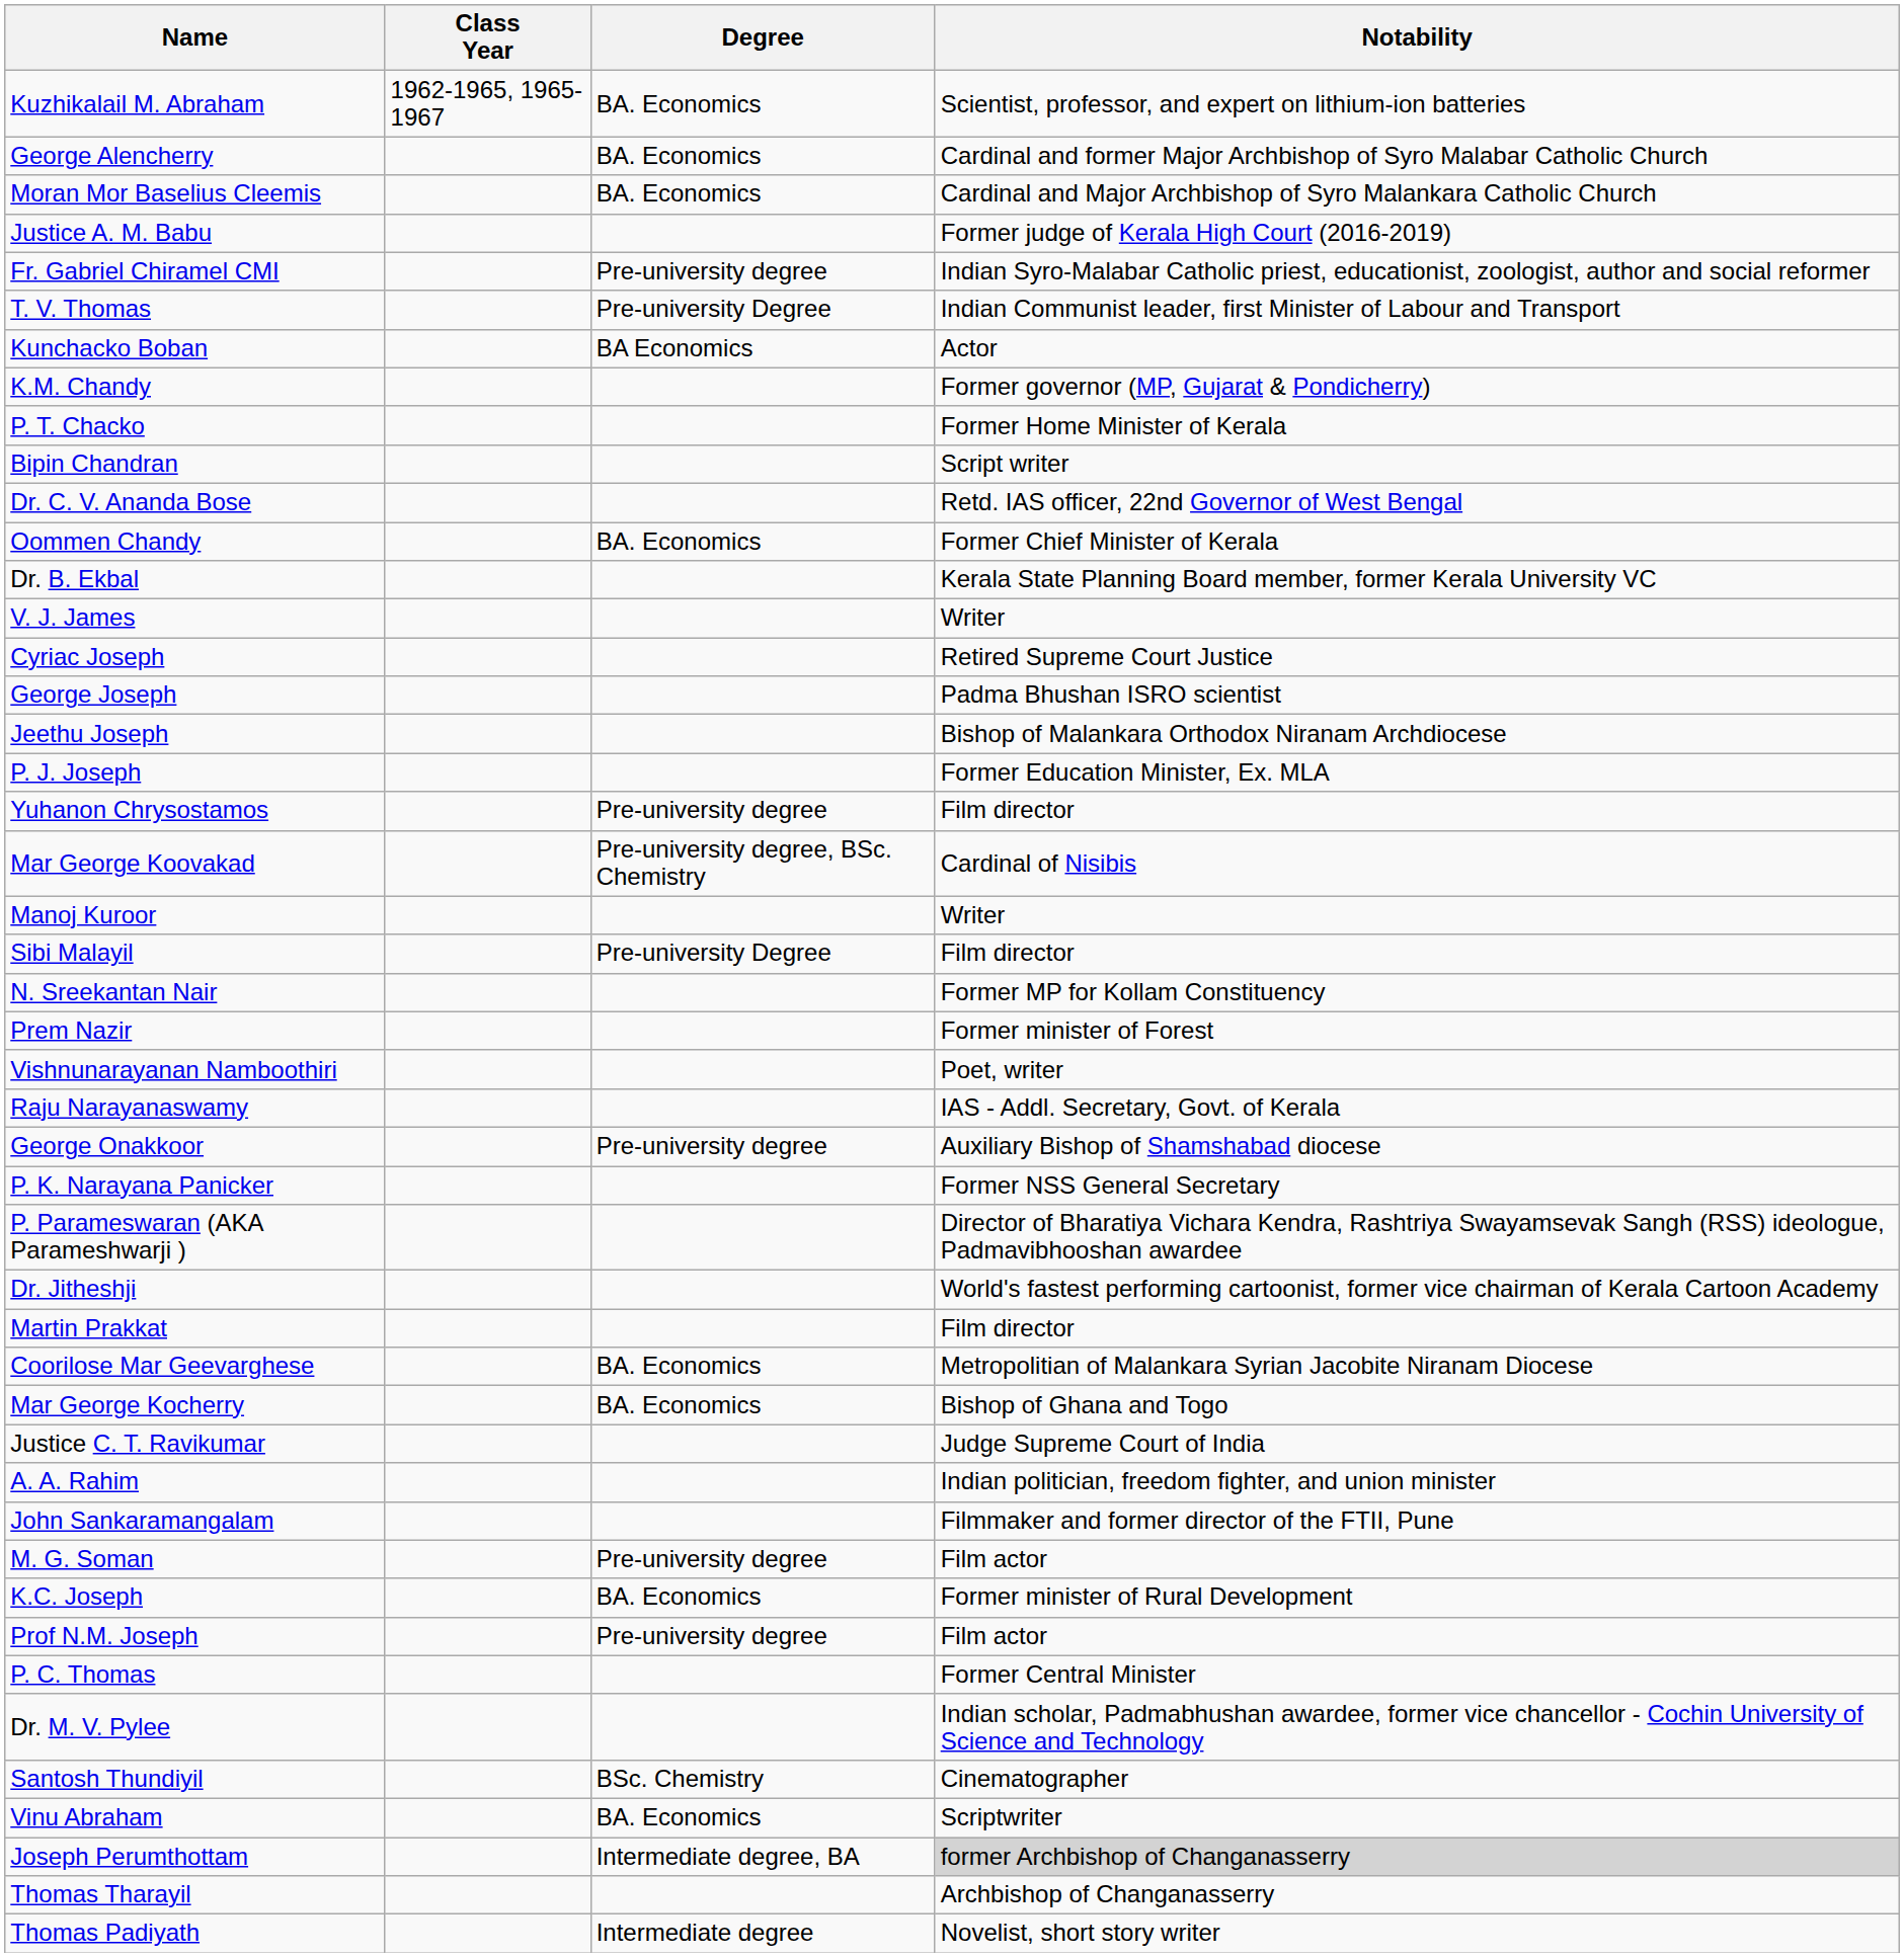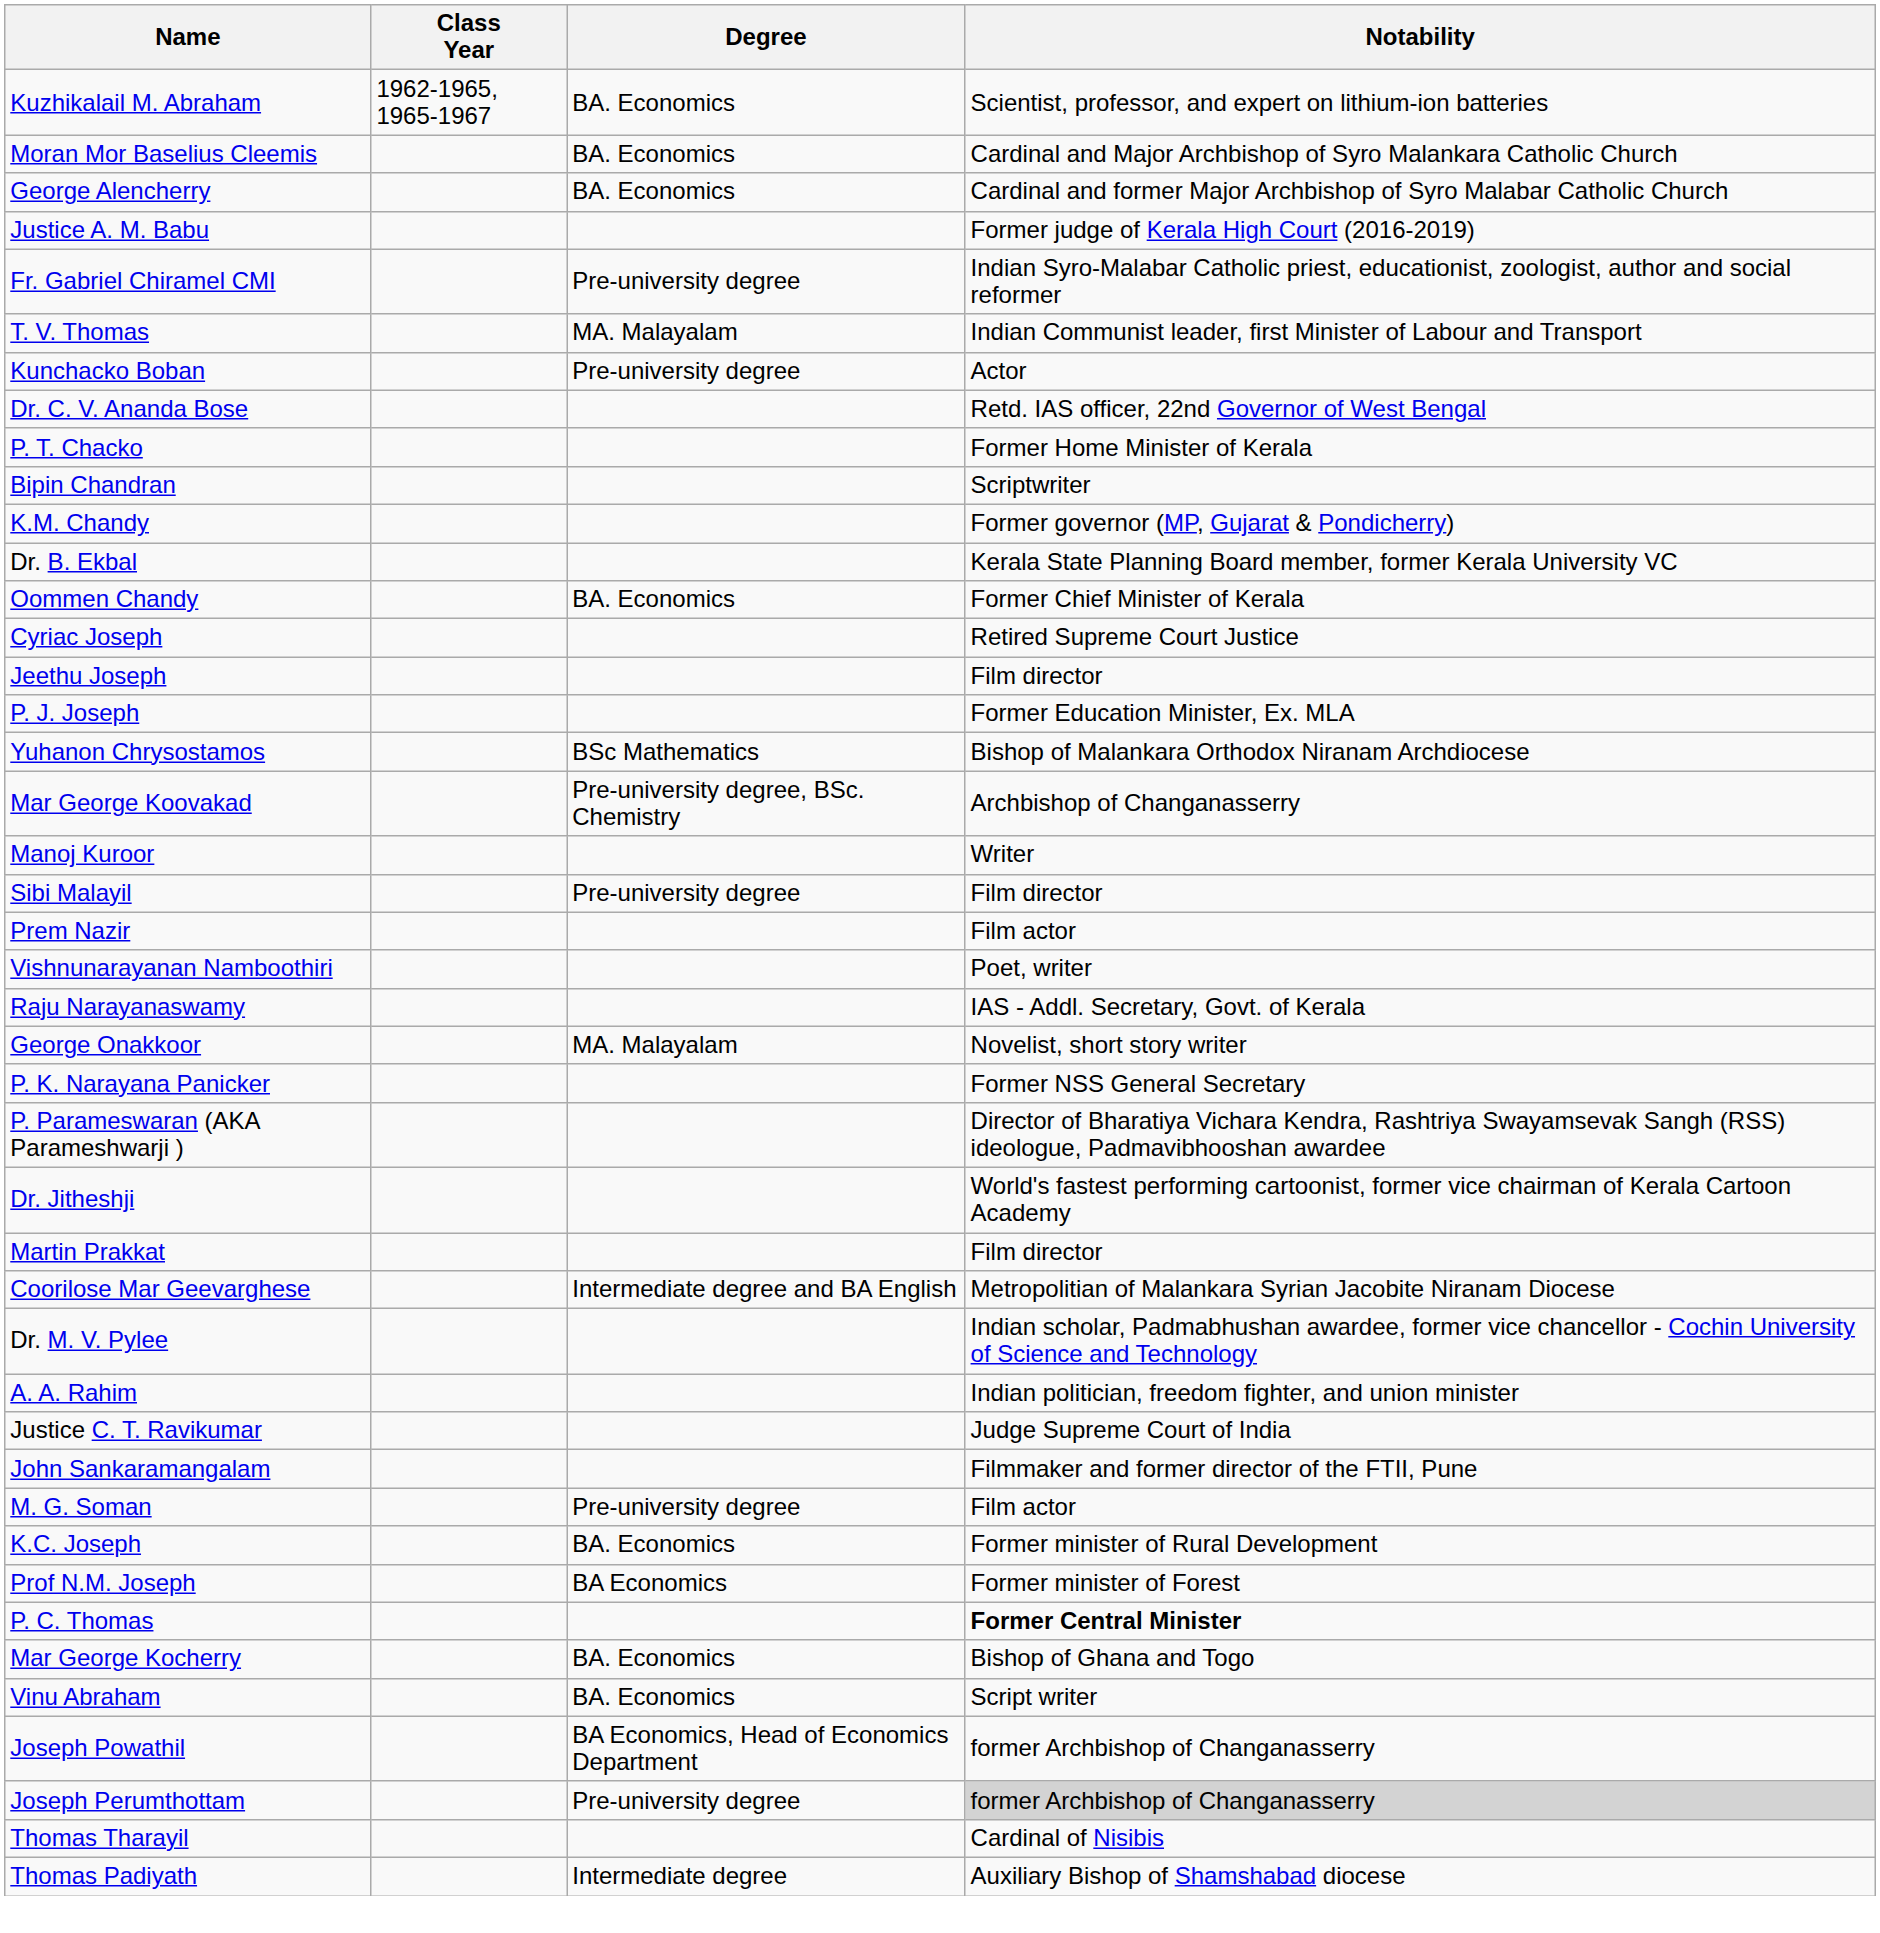 <table class="wikitable sortable">
 <tr>
 <th>Name</th>
 <th>Class<br>Year</th>
 <th>Degree</th>
 <th class="unsortable">Notability</th>
 </tr>
 <tr>
 <td><a href='#'>Kuzhikalail M. Abraham</a></td>
 <td>1962-1965, 1965-1967</td>
 <td>BA. Economics</td>
 <td>Scientist, professor, and expert on lithium-ion batteries</td>
 </tr>
 <tr>
+<td><a href='#'>Moran Mor Baselius Cleemis</a></td>
+<td></td>
+<td>BA. Economics</td>
+<td>Cardinal and Major Archbishop of Syro Malankara Catholic Church</td>
+</tr>
+<tr>
 <td><a href='#'>George Alencherry</a></td>
 <td></td>
 <td>BA. Economics</td>
 <td>Cardinal and former Major Archbishop of Syro Malabar Catholic Church</td>
-</tr>
-<tr>
-<td><a href='#'>Moran Mor Baselius Cleemis</a></td>
-<td></td>
-<td>BA. Economics</td>
-<td>Cardinal and Major Archbishop of Syro Malankara Catholic Church</td>
 </tr>
 <tr>
 <td><a href='#'>Justice A. M. Babu</a></td>
 <td></td>
 <td></td>
 <td>Former judge of <a href='#'>Kerala High Court</a> (2016-2019)</td>
 </tr>
 <tr>
 <td><a href='#'>Fr. Gabriel Chiramel CMI</a></td>
 <td></td>
 <td>Pre-university degree</td>
 <td>Indian Syro-Malabar Catholic priest, educationist, zoologist, author and social reformer</td>
 </tr>
 <tr>
 <td><a href='#'>T. V. Thomas</a></td>
 <td></td>
-<td>Pre-university Degree</td>
+<td>MA. Malayalam</td>
 <td>Indian Communist leader, first Minister of Labour and Transport</td>
 </tr>
 <tr>
 <td><a href='#'>Kunchacko Boban</a></td>
 <td></td>
-<td>BA Economics</td>
+<td>Pre-university degree</td>
 <td>Actor</td>
 </tr>
 <tr>
-<td><a href='#'>K.M. Chandy</a></td>
+<td><a href='#'>Dr. C. V. Ananda Bose</a></td>
 <td></td>
 <td></td>
-<td>Former governor (<a href='#'>MP</a>, <a href='#'>Gujarat</a> & <a href='#'>Pondicherry</a>)</td>
+<td>Retd. IAS officer, 22nd <a href='#'>Governor of West Bengal</a></td>
 </tr>
 <tr>
 <td><a href='#'>P. T. Chacko</a></td>
 <td></td>
 <td></td>
 <td>Former Home Minister of Kerala</td>
 </tr>
 <tr>
 <td><a href='#'>Bipin Chandran</a></td>
 <td></td>
 <td></td>
-<td>Script writer</td>
+<td>Scriptwriter</td>
 </tr>
 <tr>
-<td><a href='#'>Dr. C. V. Ananda Bose</a></td>
+<td><a href='#'>K.M. Chandy</a></td>
 <td></td>
 <td></td>
-<td>Retd. IAS officer, 22nd <a href='#'>Governor of West Bengal</a></td>
+<td>Former governor (<a href='#'>MP</a>, <a href='#'>Gujarat</a> & <a href='#'>Pondicherry</a>)</td>
+</tr>
+<tr>
+<td>Dr. <a href='#'>B. Ekbal</a></td>
+<td></td>
+<td></td>
+<td>Kerala State Planning Board member, former Kerala University VC</td>
 </tr>
 <tr>
 <td><a href='#'>Oommen Chandy</a></td>
 <td></td>
 <td>BA. Economics</td>
 <td>Former Chief Minister of Kerala</td>
 </tr>
 <tr>
-<td>Dr. <a href='#'>B. Ekbal</a></td>
-<td></td>
-<td></td>
-<td>Kerala State Planning Board member, former Kerala University VC</td>
-</tr>
-<tr>
-<td><a href='#'>V. J. James</a></td>
-<td></td>
-<td></td>
-<td>Writer</td>
-</tr>
-<tr>
 <td><a href='#'>Cyriac Joseph</a></td>
 <td></td>
 <td></td>
 <td>Retired Supreme Court Justice</td>
 </tr>
 <tr>
-<td><a href='#'>George Joseph</a></td>
-<td></td>
-<td></td>
-<td>Padma Bhushan ISRO scientist</td>
-</tr>
-<tr>
 <td><a href='#'>Jeethu Joseph</a></td>
 <td></td>
 <td></td>
-<td>Bishop of Malankara Orthodox Niranam Archdiocese</td>
+<td>Film director</td>
 </tr>
 <tr>
 <td><a href='#'>P. J. Joseph</a></td>
 <td></td>
 <td></td>
 <td>Former Education Minister, Ex. MLA</td>
 </tr>
 <tr>
 <td><a href='#'>Yuhanon Chrysostamos</a></td>
 <td></td>
-<td>Pre-university degree</td>
-<td>Film director</td>
+<td>BSc Mathematics</td>
+<td>Bishop of Malankara Orthodox Niranam Archdiocese</td>
 </tr>
 <tr>
 <td><a href='#'>Mar George Koovakad</a></td>
 <td></td>
 <td>Pre-university degree, BSc. Chemistry</td>
-<td>Cardinal of <a href='#'>Nisibis</a></td>
+<td>Archbishop of Changanasserry</td>
 </tr>
 <tr>
 <td><a href='#'>Manoj Kuroor</a></td>
 <td></td>
 <td></td>
 <td>Writer</td>
 </tr>
 <tr>
 <td><a href='#'>Sibi Malayil</a></td>
 <td></td>
-<td>Pre-university Degree</td>
+<td>Pre-university degree</td>
 <td>Film director</td>
-</tr>
-<tr>
-<td><a href='#'>N. Sreekantan Nair</a></td>
-<td></td>
-<td></td>
-<td>Former MP for Kollam Constituency</td>
 </tr>
 <tr>
 <td><a href='#'>Prem Nazir</a></td>
 <td></td>
 <td></td>
-<td>Former minister of Forest</td>
+<td>Film actor</td>
 </tr>
 <tr>
 <td><a href='#'>Vishnunarayanan Namboothiri</a></td>
 <td></td>
 <td></td>
 <td>Poet, writer</td>
 </tr>
 <tr>
 <td><a href='#'>Raju Narayanaswamy</a></td>
 <td></td>
 <td></td>
 <td>IAS - Addl. Secretary, Govt. of Kerala</td>
 </tr>
 <tr>
 <td><a href='#'>George Onakkoor</a></td>
 <td></td>
-<td>Pre-university degree</td>
-<td>Auxiliary Bishop of <a href='#'>Shamshabad</a> diocese</td>
+<td>MA. Malayalam</td>
+<td>Novelist, short story writer</td>
 </tr>
 <tr>
 <td><a href='#'>P. K. Narayana Panicker</a></td>
 <td></td>
 <td></td>
 <td>Former NSS General Secretary</td>
 </tr>
 <tr>
 <td><a href='#'>P. Parameswaran</a> (AKA Parameshwarji )</td>
 <td></td>
 <td></td>
 <td>Director of Bharatiya Vichara Kendra, Rashtriya Swayamsevak Sangh (RSS) ideologue, Padmavibhooshan awardee</td>
 </tr>
 <tr>
 <td><a href='#'>Dr. Jitheshji</a></td>
 <td></td>
 <td></td>
 <td>World's fastest performing cartoonist, former vice chairman of Kerala Cartoon Academy</td>
 </tr>
 <tr>
 <td><a href='#'>Martin Prakkat</a></td>
 <td></td>
 <td></td>
 <td>Film director</td>
 </tr>
 <tr>
 <td><a href='#'>Coorilose Mar Geevarghese</a></td>
 <td></td>
-<td>BA. Economics</td>
+<td>Intermediate degree and BA English</td>
 <td>Metropolitian of Malankara Syrian Jacobite Niranam Diocese</td>
 </tr>
 <tr>
-<td><a href='#'>Mar George Kocherry</a></td>
+<td>Dr. <a href='#'>M. V. Pylee</a></td>
 <td></td>
-<td>BA. Economics</td>
-<td>Bishop of Ghana and Togo</td>
+<td></td>
+<td>Indian scholar, Padmabhushan awardee, former vice chancellor - <a href='#'>Cochin University of Science and Technology</a></td>
+</tr>
+<tr>
+<td><a href='#'>A. A. Rahim</a></td>
+<td></td>
+<td></td>
+<td>Indian politician, freedom fighter, and union minister</td>
 </tr>
 <tr>
 <td>Justice <a href='#'>C. T. Ravikumar</a></td>
 <td></td>
 <td></td>
 <td>Judge Supreme Court of India</td>
-</tr>
-<tr>
-<td><a href='#'>A. A. Rahim</a></td>
-<td></td>
-<td></td>
-<td>Indian politician, freedom fighter, and union minister</td>
 </tr>
 <tr>
 <td><a href='#'>John Sankaramangalam</a></td>
 <td></td>
 <td></td>
 <td>Filmmaker and former director of the FTII, Pune</td>
 </tr>
 <tr>
 <td><a href='#'>M. G. Soman</a></td>
 <td></td>
 <td>Pre-university degree</td>
 <td>Film actor</td>
 </tr>
 <tr>
 <td><a href='#'>K.C. Joseph</a></td>
 <td></td>
 <td>BA. Economics</td>
 <td>Former minister of Rural Development</td>
 </tr>
 <tr>
 <td><a href='#'>Prof N.M. Joseph</a></td>
 <td></td>
-<td>Pre-university degree</td>
-<td>Film actor</td>
+<td>BA Economics</td>
+<td>Former minister of Forest</td>
 </tr>
 <tr>
 <td><a href='#'>P. C. Thomas</a></td>
 <td></td>
 <td></td>
-<td>Former Central Minister</td>
+<td><strong>Former Central Minister</strong></td>
 </tr>
 <tr>
-<td>Dr. <a href='#'>M. V. Pylee</a></td>
+<td><a href='#'>Mar George Kocherry</a></td>
 <td></td>
-<td></td>
-<td>Indian scholar, Padmabhushan awardee, former vice chancellor - <a href='#'>Cochin University of Science and Technology</a></td>
-</tr>
-<tr>
-<td><a href='#'>Santosh Thundiyil</a></td>
-<td></td>
-<td>BSc. Chemistry</td>
-<td>Cinematographer</td>
+<td>BA. Economics</td>
+<td>Bishop of Ghana and Togo</td>
 </tr>
 <tr>
 <td><a href='#'>Vinu Abraham</a></td>
 <td></td>
 <td>BA. Economics</td>
-<td>Scriptwriter</td>
+<td>Script writer</td>
+</tr>
+<tr>
+<td><a href='#'>Joseph Powathil</a></td>
+<td></td>
+<td>BA Economics, Head of Economics Department</td>
+<td>former Archbishop of Changanasserry</td>
 </tr>
 <tr>
 <td><a href='#'>Joseph Perumthottam</a></td>
 <td></td>
-<td>Intermediate degree, BA</td>
+<td>Pre-university degree</td>
 <td style="background: lightgrey;">former Archbishop of Changanasserry</td>
 </tr>
 <tr>
 <td><a href='#'>Thomas Tharayil</a></td>
 <td></td>
 <td></td>
-<td>Archbishop of Changanasserry</td>
+<td>Cardinal of <a href='#'>Nisibis</a></td>
 </tr>
 <tr>
 <td><a href='#'>Thomas Padiyath</a></td>
 <td></td>
 <td>Intermediate degree</td>
-<td>Novelist, short story writer</td>
+<td>Auxiliary Bishop of <a href='#'>Shamshabad</a> diocese</td>
 </tr>
 </table>
